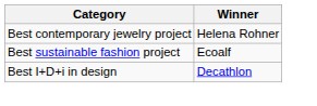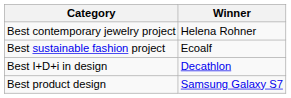 <table class="wikitable">
 <tr>
 <th>Category</th>
 <th>Winner</th>
 </tr>
 <tr>
 <td>Best contemporary jewelry project</td>
 <td>Helena Rohner</td>
 </tr>
 <tr>
 <td>Best <a href='#'>sustainable fashion</a> project</td>
 <td>Ecoalf</td>
 </tr>
 <tr>
 <td>Best I+D+i in design</td>
 <td><a href='#'>Decathlon</a></td>
 </tr>
+<tr>
+<td>Best product design</td>
+<td><a href='#'>Samsung Galaxy S7</a></td>
+</tr>
 </table>
